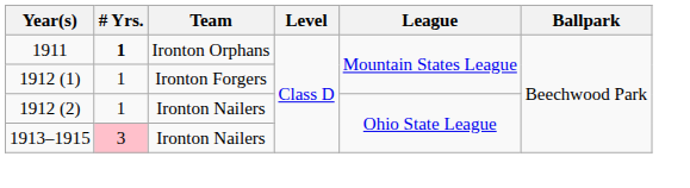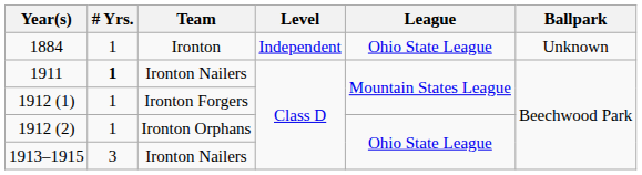 <table class="wikitable" style="text-align:center; font-size: 95%;">
 <tr>
 <th>Year(s)</th>
 <th># Yrs.</th>
 <th>Team</th>
 <th>Level</th>
 <th>League</th>
 <th>Ballpark</th>
 </tr>
 <tr>
+<td>1884</td>
+<td>1</td>
+<td>Ironton</td>
+<td><a href='#'>Independent</a></td>
+<td><a href='#'>Ohio State League</a></td>
+<td>Unknown</td>
+</tr>
+<tr>
 <td>1911</td>
 <td><strong>1</strong></td>
-<td>Ironton Orphans</td>
+<td>Ironton Nailers</td>
 <td rowspan=6><a href='#'>Class D</a></td>
 <td rowspan=2><a href='#'>Mountain States League</a></td>
 <td rowspan=4>Beechwood Park</td>
 </tr>
 <tr>
 <td>1912 (1)</td>
 <td>1</td>
 <td>Ironton Forgers</td>
 </tr>
 <tr>
 <td>1912 (2)</td>
 <td>1</td>
-<td>Ironton Nailers</td>
+<td>Ironton Orphans</td>
 <td rowspan=2><a href='#'>Ohio State League</a></td>
 </tr>
 <tr>
 <td>1913–1915</td>
-<td style="background: pink;">3</td>
+<td>3</td>
 <td>Ironton Nailers</td>
 </tr>
 </table>
